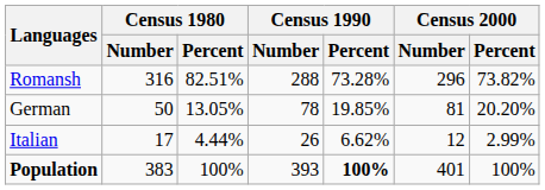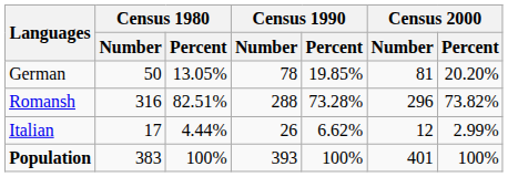 <table class="wikitable">
 <tr ---->
 <th rowspan="2">Languages</th>
 <th colspan="2">Census 1980</th>
 <th colspan="2">Census 1990</th>
 <th colspan="2">Census 2000</th>
 </tr>
 <tr ---->
 <th>Number</th>
 <th>Percent</th>
 <th>Number</th>
 <th>Percent</th>
 <th>Number</th>
 <th>Percent</th>
 </tr>
 <tr ---->
+<td>German</td>
+<td align=right>50</td>
+<td align=right>13.05%</td>
+<td align=right>78</td>
+<td align=right>19.85%</td>
+<td align=right>81</td>
+<td align=right>20.20%</td>
+</tr>
+<tr ---->
 <td><a href='#'>Romansh</a></td>
 <td align=right>316</td>
 <td align=right>82.51%</td>
 <td align=right>288</td>
 <td align=right>73.28%</td>
 <td align=right>296</td>
 <td align=right>73.82%</td>
-</tr>
-<tr ---->
-<td>German</td>
-<td align=right>50</td>
-<td align=right>13.05%</td>
-<td align=right>78</td>
-<td align=right>19.85%</td>
-<td align=right>81</td>
-<td align=right>20.20%</td>
 </tr>
 <tr ---->
 <td><a href='#'>Italian</a></td>
 <td align=right>17</td>
 <td align=right>4.44%</td>
 <td align=right>26</td>
 <td align=right>6.62%</td>
 <td align=right>12</td>
 <td align=right>2.99%</td>
 </tr>
 <tr ---->
 <td><strong>Population</strong></td>
 <td align=right>383</td>
 <td align=right>100%</td>
 <td align=right>393</td>
-<td align=right><strong>100%</strong></td>
+<td align=right>100%</td>
 <td align=right>401</td>
 <td align=right>100%</td>
 </tr>
 </table>
